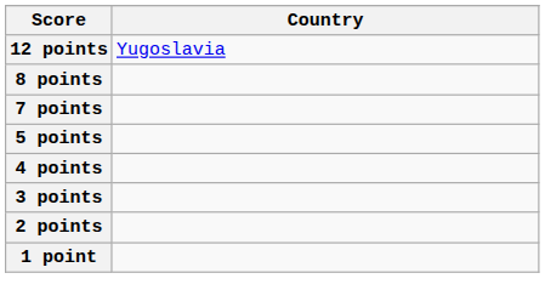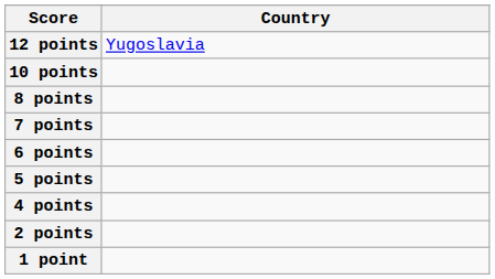 <table class="wikitable">
 <tr>
 </tr>
 <tr>
 <th scope="col" width="20%">Score</th>
 <th scope="col">Country</th>
 </tr>
 <tr>
 <th scope="row">12 points</th>
 <td> <a href='#'>Yugoslavia</a></td>
 </tr>
 <tr>
+<th scope="row">10 points</th>
+<td></td>
+</tr>
+<tr>
 <th scope="row">8 points</th>
 <td></td>
 </tr>
 <tr>
 <th scope="row">7 points</th>
+<td></td>
+</tr>
+<tr>
+<th scope="row">6 points</th>
 <td></td>
 </tr>
 <tr>
 <th scope="row">5 points</th>
 <td></td>
 </tr>
 <tr>
 <th scope="row">4 points</th>
 <td></td>
 </tr>
 <tr>
-<th scope="row">3 points</th>
-<td></td>
-</tr>
-<tr>
 <th scope="row">2 points</th>
 <td></td>
 </tr>
 <tr>
 <th scope="row">1 point</th>
 <td></td>
 </tr>
 </table>
